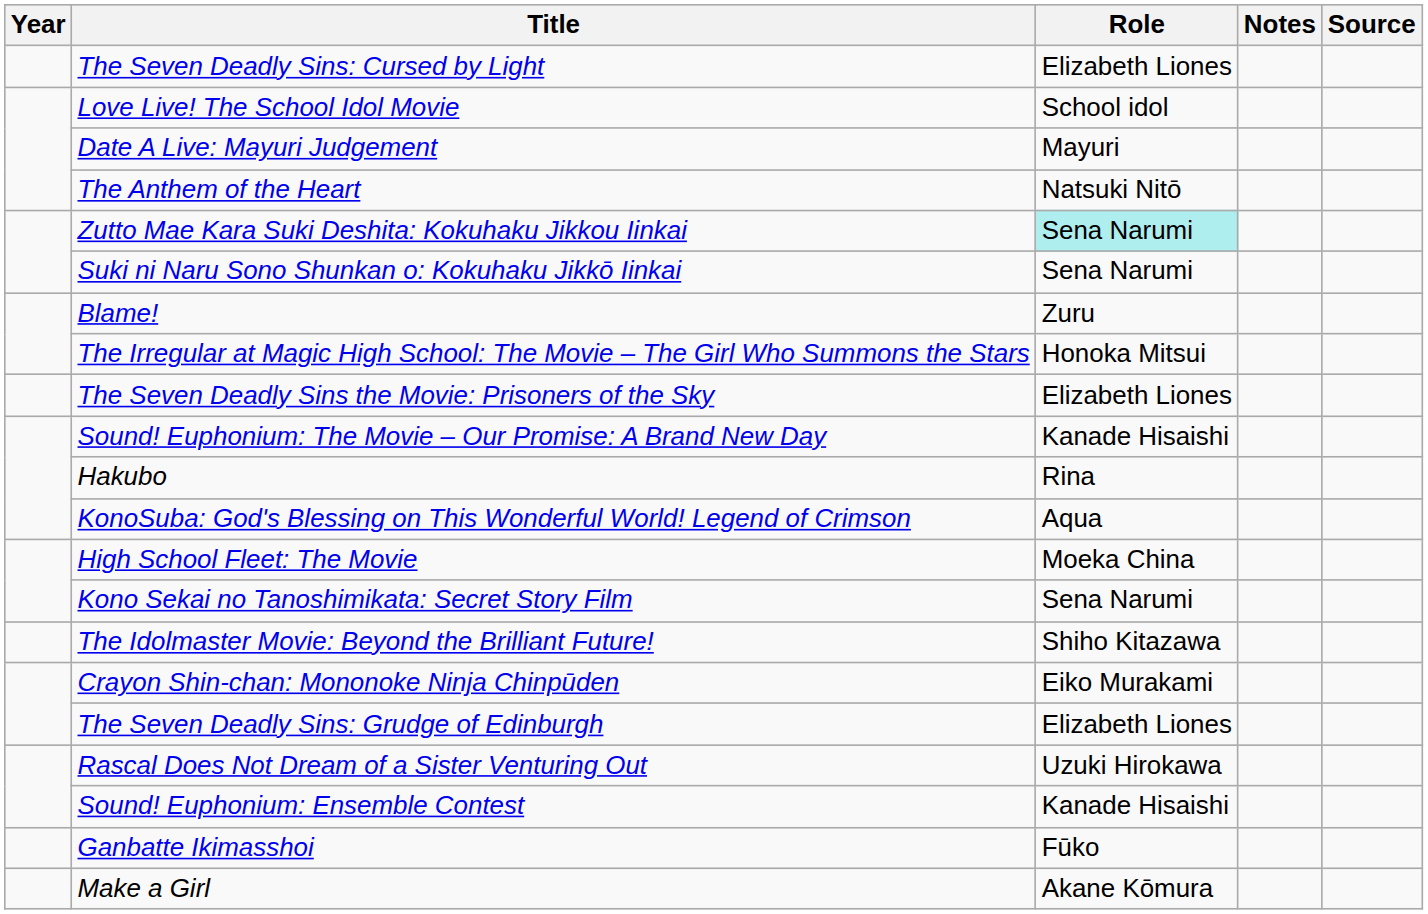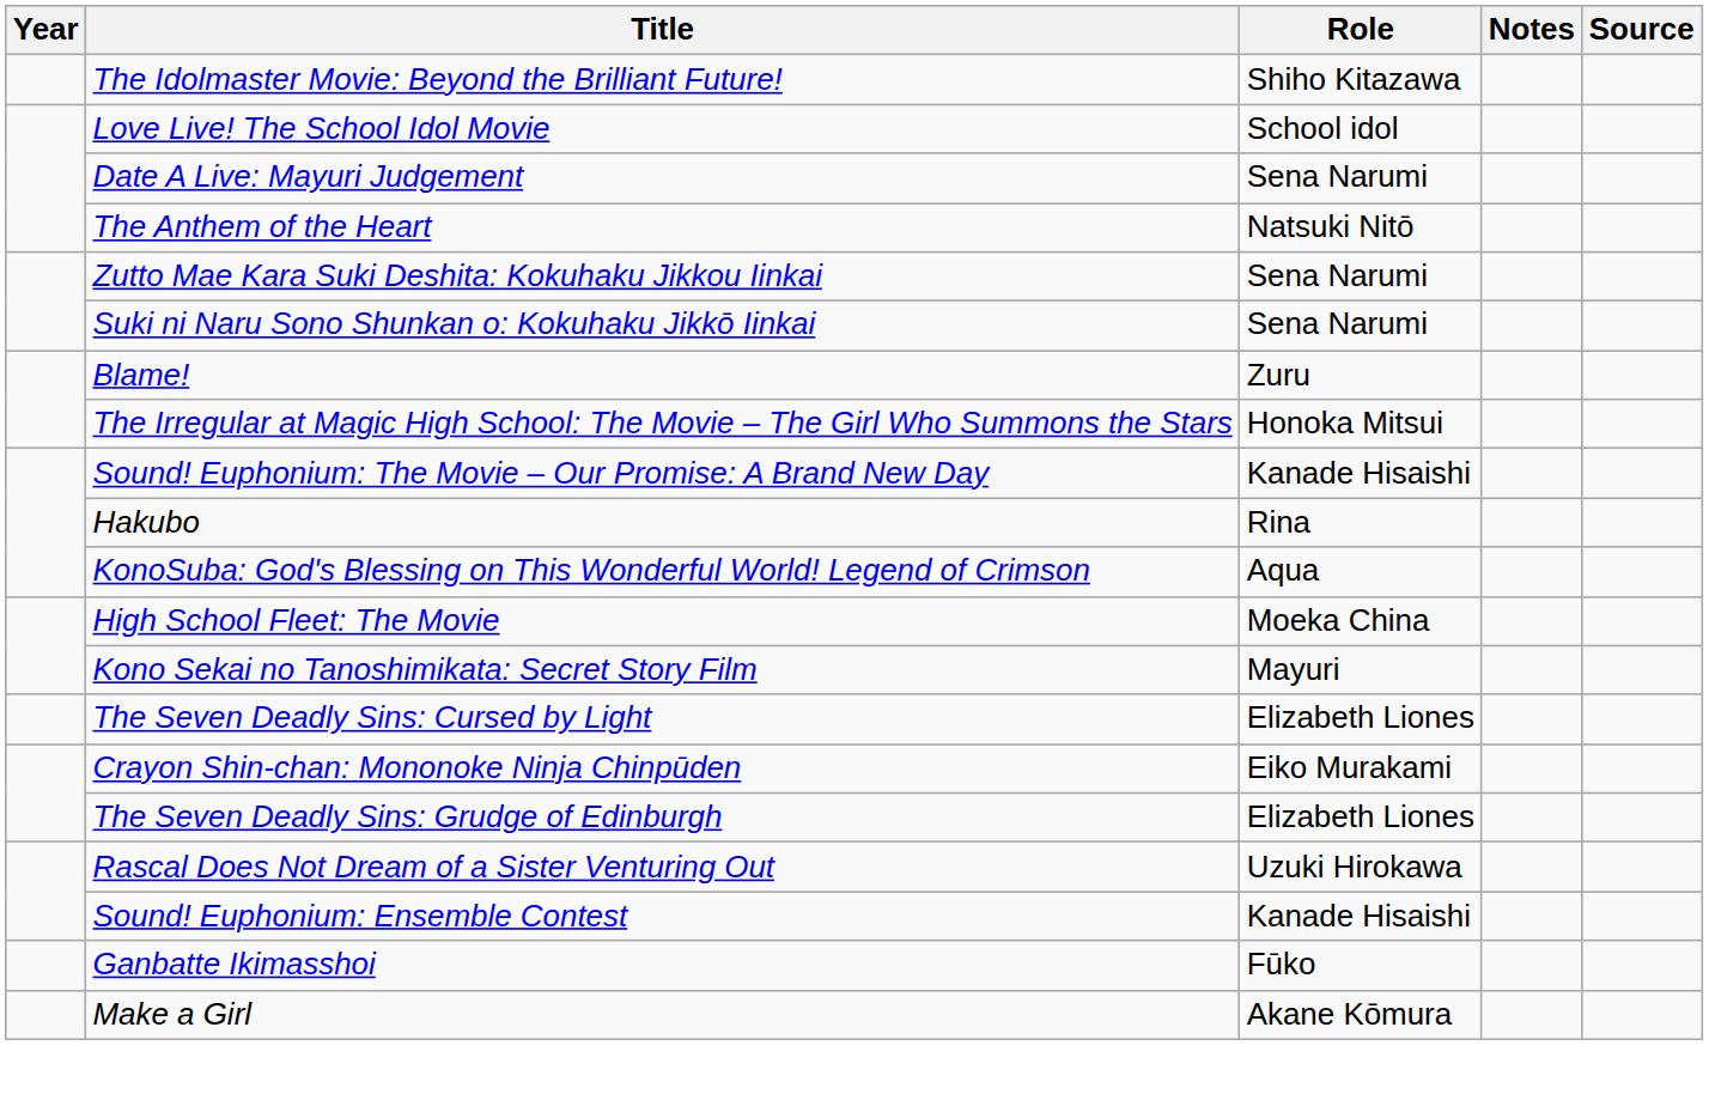 <table class="wikitable sortable plainrowheaders">
 <tr>
 <th>Year</th>
 <th>Title</th>
 <th>Role</th>
 <th class="unsortable">Notes</th>
 <th class="unsortable">Source</th>
 </tr>
 <tr>
 <td></td>
-<td><em><a href='#'>The Seven Deadly Sins: Cursed by Light</a></em></td>
-<td>Elizabeth Liones</td>
+<td><em><a href='#'>The Idolmaster Movie: Beyond the Brilliant Future!</a></em></td>
+<td>Shiho Kitazawa</td>
 <td></td>
 <td></td>
 </tr>
 <tr>
 <td rowspan="3"></td>
 <td><em><a href='#'>Love Live! The School Idol Movie</a></em></td>
 <td>School idol</td>
 <td></td>
 <td></td>
 </tr>
 <tr>
 <td><em><a href='#'>Date A Live: Mayuri Judgement</a></em></td>
-<td>Mayuri</td>
+<td>Sena Narumi</td>
 <td></td>
 <td></td>
 </tr>
 <tr>
 <td><em><a href='#'>The Anthem of the Heart</a></em></td>
 <td>Natsuki Nitō</td>
 <td></td>
 <td></td>
 </tr>
 <tr>
 <td rowspan="2"></td>
 <td><em><a href='#'>Zutto Mae Kara Suki Deshita: Kokuhaku Jikkou Iinkai</a></em></td>
-<td style="background: paleturquoise;">Sena Narumi</td>
+<td>Sena Narumi</td>
 <td></td>
 <td></td>
 </tr>
 <tr>
 <td><em><a href='#'>Suki ni Naru Sono Shunkan o: Kokuhaku Jikkō Iinkai</a></em></td>
 <td>Sena Narumi</td>
 <td></td>
 <td></td>
 </tr>
 <tr>
 <td rowspan="2"></td>
 <td><em><a href='#'>Blame!</a></em></td>
 <td>Zuru</td>
 <td></td>
 <td></td>
 </tr>
 <tr>
 <td><em><a href='#'>The Irregular at Magic High School: The Movie – The Girl Who Summons the Stars</a></em></td>
 <td>Honoka Mitsui</td>
-<td></td>
-<td></td>
-</tr>
-<tr>
-<td></td>
-<td><em><a href='#'>The Seven Deadly Sins the Movie: Prisoners of the Sky</a></em></td>
-<td>Elizabeth Liones</td>
 <td></td>
 <td></td>
 </tr>
 <tr>
 <td rowspan="3"></td>
 <td><em><a href='#'>Sound! Euphonium: The Movie – Our Promise: A Brand New Day</a></em></td>
 <td>Kanade Hisaishi</td>
 <td></td>
 <td></td>
 </tr>
 <tr>
 <td><em>Hakubo</em></td>
 <td>Rina</td>
 <td></td>
 <td></td>
 </tr>
 <tr>
 <td><em><a href='#'>KonoSuba: God's Blessing on This Wonderful World! Legend of Crimson</a></em></td>
 <td>Aqua</td>
 <td></td>
 <td></td>
 </tr>
 <tr>
 <td rowspan="2"></td>
 <td><em><a href='#'>High School Fleet: The Movie</a></em></td>
 <td>Moeka China</td>
 <td></td>
 <td></td>
 </tr>
 <tr>
 <td><em><a href='#'>Kono Sekai no Tanoshimikata: Secret Story Film</a></em></td>
-<td>Sena Narumi</td>
+<td>Mayuri</td>
 <td></td>
 <td></td>
 </tr>
 <tr>
 <td></td>
-<td><em><a href='#'>The Idolmaster Movie: Beyond the Brilliant Future!</a></em></td>
-<td>Shiho Kitazawa</td>
+<td><em><a href='#'>The Seven Deadly Sins: Cursed by Light</a></em></td>
+<td>Elizabeth Liones</td>
 <td></td>
 <td></td>
 </tr>
 <tr>
 <td rowspan="2"></td>
 <td><em><a href='#'>Crayon Shin-chan: Mononoke Ninja Chinpūden</a></em></td>
 <td>Eiko Murakami</td>
 <td></td>
 <td></td>
 </tr>
 <tr>
 <td><em><a href='#'>The Seven Deadly Sins: Grudge of Edinburgh</a></em></td>
 <td>Elizabeth Liones</td>
 <td></td>
 <td></td>
 </tr>
 <tr>
 <td rowspan="2"></td>
 <td><em><a href='#'>Rascal Does Not Dream of a Sister Venturing Out</a></em></td>
 <td>Uzuki Hirokawa</td>
 <td></td>
 <td></td>
 </tr>
 <tr>
 <td><em><a href='#'>Sound! Euphonium: Ensemble Contest</a></em></td>
 <td>Kanade Hisaishi</td>
 <td></td>
 <td></td>
 </tr>
 <tr>
 <td></td>
 <td><em><a href='#'>Ganbatte Ikimasshoi</a></em></td>
 <td>Fūko</td>
 <td></td>
 <td></td>
 </tr>
 <tr>
 <td></td>
 <td><em>Make a Girl</em></td>
 <td>Akane Kōmura</td>
 <td></td>
 <td></td>
 </tr>
 </table>
